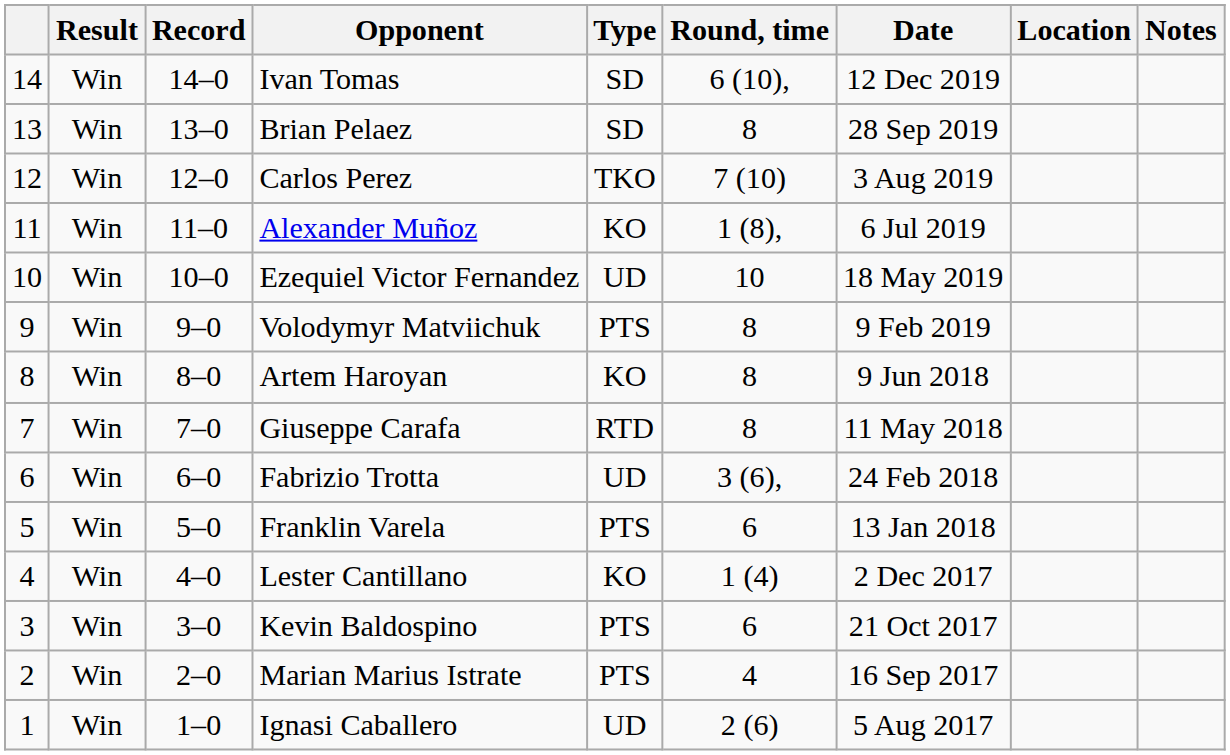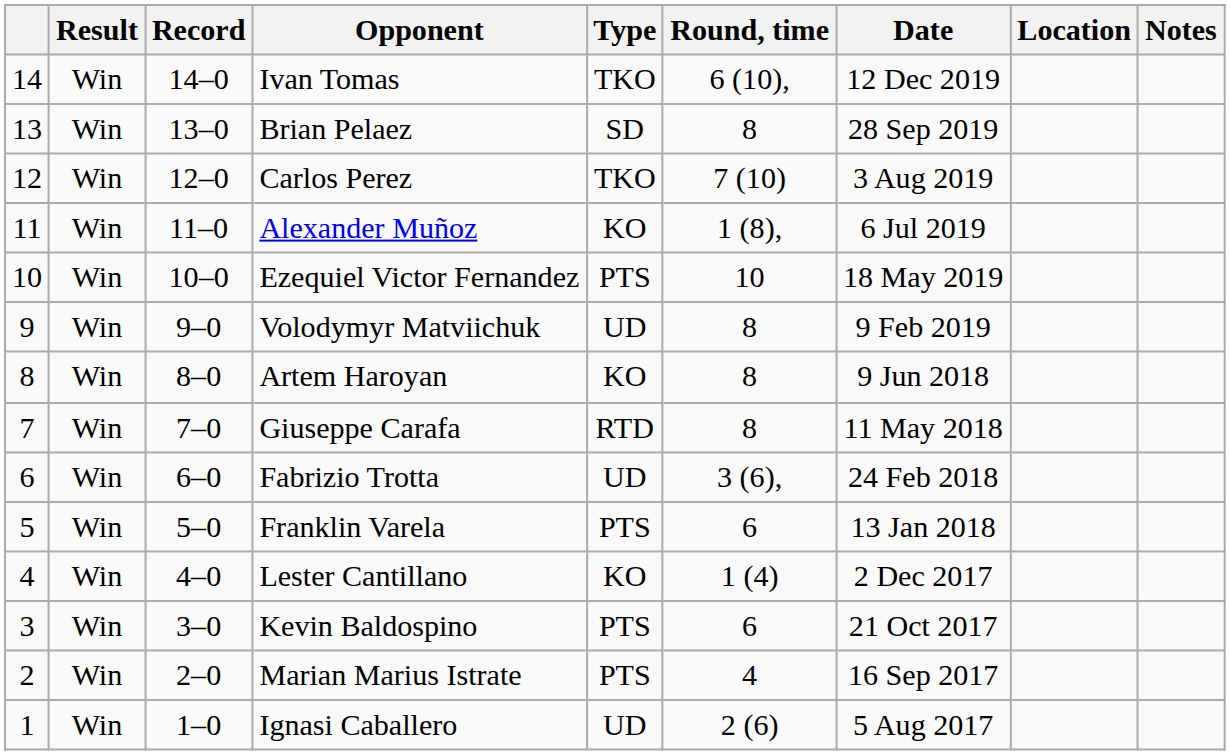 <table class="wikitable" style="text-align:center; font-size:95%">
 <tr>
 <th></th>
 <th>Result</th>
 <th>Record</th>
 <th>Opponent</th>
 <th>Type</th>
 <th>Round, time</th>
 <th>Date</th>
 <th>Location</th>
 <th>Notes</th>
 </tr>
 <tr>
 <td>14</td>
 <td>Win</td>
 <td>14–0</td>
 <td style="text-align:left;"> Ivan Tomas</td>
-<td>SD</td>
+<td>TKO</td>
 <td>6 (10), </td>
 <td>12 Dec 2019</td>
 <td style="text-align:left;"> </td>
 <td></td>
 </tr>
 <tr>
 <td>13</td>
 <td>Win</td>
 <td>13–0</td>
 <td style="text-align:left;"> Brian Pelaez</td>
 <td>SD</td>
 <td>8</td>
 <td>28 Sep 2019</td>
 <td style="text-align:left;"> </td>
 <td></td>
 </tr>
 <tr>
 <td>12</td>
 <td>Win</td>
 <td>12–0</td>
 <td style="text-align:left;"> Carlos Perez</td>
 <td>TKO</td>
 <td>7 (10)</td>
 <td>3 Aug 2019</td>
 <td style="text-align:left;"> </td>
 <td style="text-align:left;"></td>
 </tr>
 <tr>
 <td>11</td>
 <td>Win</td>
 <td>11–0</td>
 <td style="text-align:left;"> <a href='#'>Alexander Muñoz</a></td>
 <td>KO</td>
 <td>1 (8), </td>
 <td>6 Jul 2019</td>
 <td style="text-align:left;"> </td>
 <td></td>
 </tr>
 <tr>
 <td>10</td>
 <td>Win</td>
 <td>10–0</td>
 <td style="text-align:left;"> Ezequiel Victor Fernandez</td>
-<td>UD</td>
+<td>PTS</td>
 <td>10</td>
 <td>18 May 2019</td>
 <td style="text-align:left;"> </td>
 <td style="text-align:left;"></td>
 </tr>
 <tr>
 <td>9</td>
 <td>Win</td>
 <td>9–0</td>
 <td style="text-align:left;"> Volodymyr Matviichuk</td>
-<td>PTS</td>
+<td>UD</td>
 <td>8</td>
 <td>9 Feb 2019</td>
 <td style="text-align:left;"> </td>
 <td></td>
 </tr>
 <tr>
 <td>8</td>
 <td>Win</td>
 <td>8–0</td>
 <td style="text-align:left;"> Artem Haroyan</td>
 <td>KO</td>
 <td>8</td>
 <td>9 Jun 2018</td>
 <td style="text-align:left;"> </td>
 <td></td>
 </tr>
 <tr>
 <td>7</td>
 <td>Win</td>
 <td>7–0</td>
 <td style="text-align:left;"> Giuseppe Carafa</td>
 <td>RTD</td>
 <td>8</td>
 <td>11 May 2018</td>
 <td style="text-align:left;"> </td>
 <td></td>
 </tr>
 <tr>
 <td>6</td>
 <td>Win</td>
 <td>6–0</td>
 <td style="text-align:left;"> Fabrizio Trotta</td>
 <td>UD</td>
 <td>3 (6), </td>
 <td>24 Feb 2018</td>
 <td style="text-align:left;"> </td>
 <td style="text-align:left;"></td>
 </tr>
 <tr>
 <td>5</td>
 <td>Win</td>
 <td>5–0</td>
 <td style="text-align:left;"> Franklin Varela</td>
 <td>PTS</td>
 <td>6</td>
 <td>13 Jan 2018</td>
 <td style="text-align:left;"> </td>
 <td></td>
 </tr>
 <tr>
 <td>4</td>
 <td>Win</td>
 <td>4–0</td>
 <td style="text-align:left;"> Lester Cantillano</td>
 <td>KO</td>
 <td>1 (4)</td>
 <td>2 Dec 2017</td>
 <td style="text-align:left;"> </td>
 <td></td>
 </tr>
 <tr>
 <td>3</td>
 <td>Win</td>
 <td>3–0</td>
 <td style="text-align:left;"> Kevin Baldospino</td>
 <td>PTS</td>
 <td>6</td>
 <td>21 Oct 2017</td>
 <td style="text-align:left;"> </td>
 <td></td>
 </tr>
 <tr>
 <td>2</td>
 <td>Win</td>
 <td>2–0</td>
 <td style="text-align:left;"> Marian Marius Istrate</td>
 <td>PTS</td>
 <td>4</td>
 <td>16 Sep 2017</td>
 <td style="text-align:left;"> </td>
 <td></td>
 </tr>
 <tr>
 <td>1</td>
 <td>Win</td>
 <td>1–0</td>
 <td style="text-align:left;"> Ignasi Caballero</td>
 <td>UD</td>
 <td>2 (6)</td>
 <td>5 Aug 2017</td>
 <td style="text-align:left;"> </td>
 <td></td>
 </tr>
 </table>
